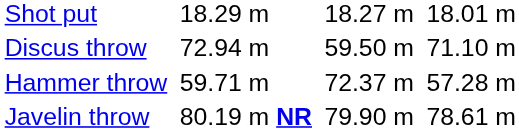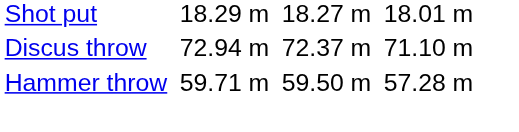 <table>
 <tr>
 <td><a href='#'>Shot put</a></td>
 <td></td>
 <td>18.29 m</td>
 <td></td>
 <td>18.27 m</td>
 <td></td>
 <td>18.01 m</td>
 </tr>
 <tr>
 <td><a href='#'>Discus throw</a></td>
 <td></td>
 <td>72.94 m</td>
 <td></td>
-<td>59.50 m</td>
+<td>72.37 m</td>
 <td></td>
 <td>71.10 m</td>
 </tr>
 <tr>
 <td><a href='#'>Hammer throw</a></td>
 <td></td>
 <td>59.71 m</td>
 <td></td>
-<td>72.37 m</td>
+<td>59.50 m</td>
 <td></td>
 <td>57.28 m</td>
 </tr>
-<tr>
-<td><a href='#'>Javelin throw</a></td>
-<td></td>
-<td>80.19 m <strong><a href='#'>NR</a></strong></td>
-<td></td>
-<td>79.90  m</td>
-<td></td>
-<td>78.61 m</td>
-</tr>
 </table>
